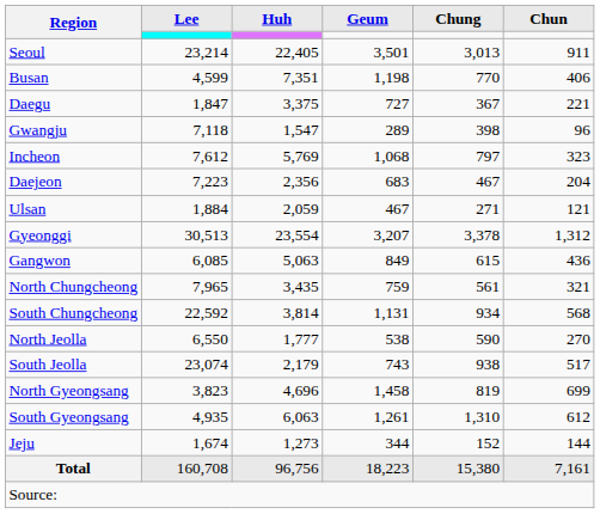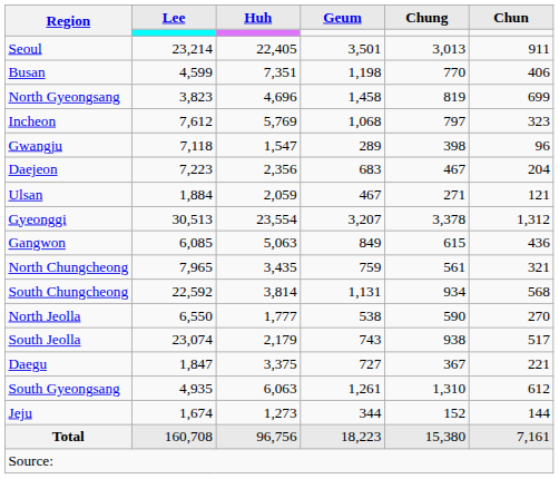 <table class="wikitable" style="text-align:right; font-size:95%">
 <tr>
 <th rowspan="2"><a href='#'>Region</a></th>
 <th width="80px" align="center" style="background: #E9E9E9"><a href='#'>Lee<br></a></th>
 <th width="80px" align="center" style="background: #E9E9E9"><a href='#'>Huh<br></a></th>
 <th width="80px" align="center" style="background: #E9E9E9"><a href='#'>Geum<br></a></th>
 <th width="80px" align="center" style="background: #E9E9E9">Chung<br></th>
 <th width="80px" align="center" style="background: #E9E9E9">Chun<br></th>
 </tr>
 <tr>
 <td style="color:inherit;background:#00FFFF"></td>
 <td bgcolor="#DF73FF"></td>
 <td></td>
 <td></td>
 <td></td>
 </tr>
 <tr>
 <td align="left"><a href='#'>Seoul</a></td>
 <td>23,214</td>
 <td>22,405</td>
 <td>3,501</td>
 <td>3,013</td>
 <td>911</td>
 </tr>
 <tr>
 <td align="left"><a href='#'>Busan</a></td>
 <td>4,599</td>
 <td>7,351</td>
 <td>1,198</td>
 <td>770</td>
 <td>406</td>
 </tr>
 <tr>
-<td align="left"><a href='#'>Daegu</a></td>
-<td>1,847</td>
-<td>3,375</td>
-<td>727</td>
-<td>367</td>
-<td>221</td>
+<td align="left"><a href='#'>North Gyeongsang</a></td>
+<td>3,823</td>
+<td>4,696</td>
+<td>1,458</td>
+<td>819</td>
+<td>699</td>
+</tr>
+<tr>
+<td align="left"><a href='#'>Incheon</a></td>
+<td>7,612</td>
+<td>5,769</td>
+<td>1,068</td>
+<td>797</td>
+<td>323</td>
 </tr>
 <tr>
 <td align="left"><a href='#'>Gwangju</a></td>
 <td>7,118</td>
 <td>1,547</td>
 <td>289</td>
 <td>398</td>
 <td>96</td>
-</tr>
-<tr>
-<td align="left"><a href='#'>Incheon</a></td>
-<td>7,612</td>
-<td>5,769</td>
-<td>1,068</td>
-<td>797</td>
-<td>323</td>
 </tr>
 <tr>
 <td align="left"><a href='#'>Daejeon</a></td>
 <td>7,223</td>
 <td>2,356</td>
 <td>683</td>
 <td>467</td>
 <td>204</td>
 </tr>
 <tr>
 <td align="left"><a href='#'>Ulsan</a></td>
 <td>1,884</td>
 <td>2,059</td>
 <td>467</td>
 <td>271</td>
 <td>121</td>
 </tr>
 <tr>
 <td align="left"><a href='#'>Gyeonggi</a></td>
 <td>30,513</td>
 <td>23,554</td>
 <td>3,207</td>
 <td>3,378</td>
 <td>1,312</td>
 </tr>
 <tr>
 <td align="left"><a href='#'>Gangwon</a></td>
 <td>6,085</td>
 <td>5,063</td>
 <td>849</td>
 <td>615</td>
 <td>436</td>
 </tr>
 <tr>
 <td align="left"><a href='#'>North Chungcheong</a></td>
 <td>7,965</td>
 <td>3,435</td>
 <td>759</td>
 <td>561</td>
 <td>321</td>
 </tr>
 <tr>
 <td align="left"><a href='#'>South Chungcheong</a></td>
 <td>22,592</td>
 <td>3,814</td>
 <td>1,131</td>
 <td>934</td>
 <td>568</td>
 </tr>
 <tr>
 <td align="left"><a href='#'>North Jeolla</a></td>
 <td>6,550</td>
 <td>1,777</td>
 <td>538</td>
 <td>590</td>
 <td>270</td>
 </tr>
 <tr>
 <td align="left"><a href='#'>South Jeolla</a></td>
 <td>23,074</td>
 <td>2,179</td>
 <td>743</td>
 <td>938</td>
 <td>517</td>
 </tr>
 <tr>
-<td align="left"><a href='#'>North Gyeongsang</a></td>
-<td>3,823</td>
-<td>4,696</td>
-<td>1,458</td>
-<td>819</td>
-<td>699</td>
+<td align="left"><a href='#'>Daegu</a></td>
+<td>1,847</td>
+<td>3,375</td>
+<td>727</td>
+<td>367</td>
+<td>221</td>
 </tr>
 <tr>
 <td align="left"><a href='#'>South Gyeongsang</a></td>
 <td>4,935</td>
 <td>6,063</td>
 <td>1,261</td>
 <td>1,310</td>
 <td>612</td>
 </tr>
 <tr>
 <td align="left"><a href='#'>Jeju</a></td>
 <td>1,674</td>
 <td>1,273</td>
 <td>344</td>
 <td>152</td>
 <td>144</td>
 </tr>
 <tr style="background:#E9E9E9">
 <th align="left"><strong>Total</strong></th>
 <td>160,708</td>
 <td>96,756</td>
 <td>18,223</td>
 <td>15,380</td>
 <td>7,161</td>
 </tr>
 <tr>
 <td colspan="6" align="left">Source: </td>
 </tr>
 </table>
